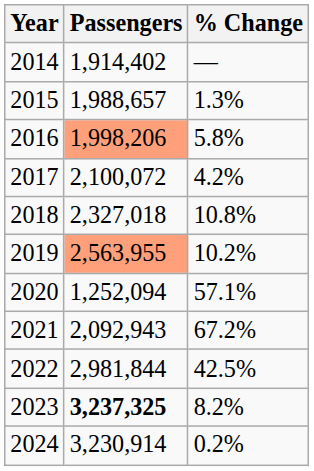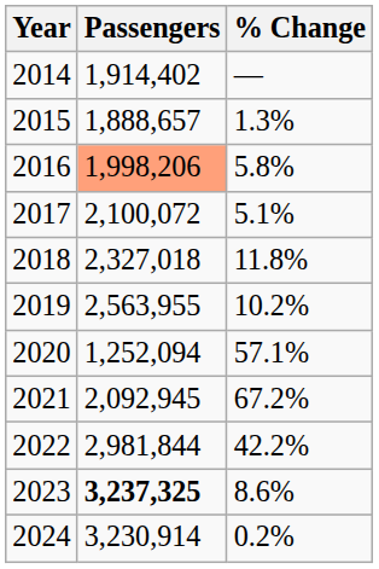 <table class="wikitable">
 <tr>
 <th>Year</th>
 <th>Passengers</th>
 <th>% Change</th>
 </tr>
 <tr>
 <td>2014</td>
 <td>1,914,402</td>
 <td>—</td>
 </tr>
 <tr>
 <td>2015</td>
-<td>1,988,657</td>
+<td>1,888,657</td>
 <td>1.3%</td>
 </tr>
 <tr>
 <td>2016</td>
 <td style="background: lightsalmon;">1,998,206</td>
 <td>5.8%</td>
 </tr>
 <tr>
 <td>2017</td>
 <td>2,100,072</td>
-<td>4.2%</td>
+<td>5.1%</td>
 </tr>
 <tr>
 <td>2018</td>
 <td>2,327,018</td>
-<td>10.8%</td>
+<td>11.8%</td>
 </tr>
 <tr>
 <td>2019</td>
-<td style="background: lightsalmon;">2,563,955</td>
+<td>2,563,955</td>
 <td>10.2%</td>
 </tr>
 <tr>
 <td>2020</td>
 <td>1,252,094</td>
 <td>57.1%</td>
 </tr>
 <tr>
 <td>2021</td>
-<td>2,092,943</td>
+<td>2,092,945</td>
 <td>67.2%</td>
 </tr>
 <tr>
 <td>2022</td>
 <td>2,981,844</td>
-<td>42.5%</td>
+<td>42.2%</td>
 </tr>
 <tr>
 <td>2023</td>
 <td><strong>3,237,325</strong></td>
-<td>8.2%</td>
+<td>8.6%</td>
 </tr>
 <tr>
 <td>2024</td>
 <td>3,230,914</td>
 <td>0.2%</td>
 </tr>
 </table>
